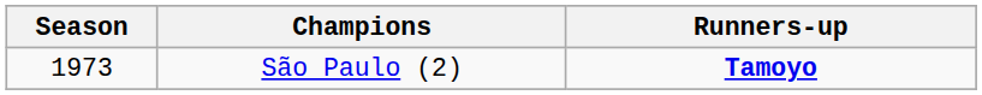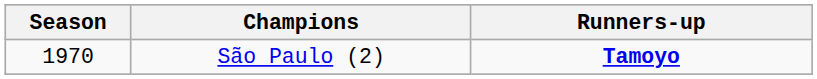 <table class="wikitable" style="text-align:center; margin-left:1em;">
 <tr>
 <th style="width:70px">Season</th>
 <th style="width:200px">Champions</th>
 <th style="width:200px">Runners-up</th>
 </tr>
 <tr>
-<td>1973</td>
+<td>1970</td>
 <td><a href='#'>São Paulo</a> (2)</td>
 <td><strong><a href='#'>Tamoyo</a></strong></td>
 </tr>
 </table>
